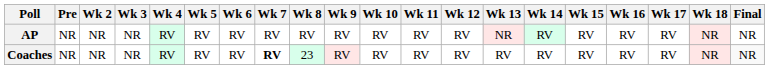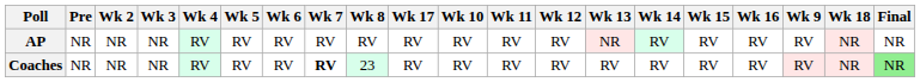 <table class="wikitable" style="white-space:nowrap;">
 <tr>
 <th>Poll</th>
 <th>Pre</th>
 <th>Wk 2</th>
 <th>Wk 3</th>
 <th>Wk 4</th>
 <th>Wk 5</th>
 <th>Wk 6</th>
 <th>Wk 7</th>
 <th>Wk 8</th>
-<th>Wk 9</th>
+<th>Wk 17</th>
 <th>Wk 10</th>
 <th>Wk 11</th>
 <th>Wk 12</th>
 <th>Wk 13</th>
 <th>Wk 14</th>
 <th>Wk 15</th>
 <th>Wk 16</th>
-<th>Wk 17</th>
+<th>Wk 9</th>
 <th>Wk 18</th>
 <th>Final</th>
 </tr>
 <tr style="text-align:center;">
 <th>AP</th>
 <td style="background:#FFF;">NR</td>
 <td style="background:#FFF;">NR</td>
 <td style="background:#FFF;">NR</td>
 <td style="background:#D8FFEB;">RV</td>
 <td style="background:#FFF;">RV</td>
 <td style="background:#FFF;">RV</td>
 <td style="background:#FFF;">RV</td>
 <td style="background:#FFF;">RV</td>
 <td style="background:#FFF;">RV</td>
 <td style="background:#FFF;">RV</td>
 <td style="background:#FFF;">RV</td>
 <td style="background:#FFF;">RV</td>
 <td style="background:#FFE6E6;">NR</td>
 <td style="background:#D8FFEB;">RV</td>
 <td style="background:#FFF;">RV</td>
 <td style="background:#FFF;">RV</td>
 <td style="background:#FFF;">RV</td>
 <td style="background:#FFE6E6;">NR</td>
 <td style="background:#FFF;">NR</td>
 </tr>
 <tr style="text-align:center;">
 <th>Coaches</th>
 <td style="background:#FFF;">NR</td>
 <td style="background:#FFF;">NR</td>
 <td style="background:#FFF;">NR</td>
 <td style="background:#D8FFEB;">RV</td>
 <td style="background:#FFF;">RV</td>
 <td style="background:#FFF;">RV</td>
 <td style="background:#FFF;"><strong>RV</strong></td>
 <td style="background:#D8FFEB;">23</td>
-<td style="background:#FFE6E6;">RV</td>
 <td style="background:#FFF;">RV</td>
 <td style="background:#FFF;">RV</td>
 <td style="background:#FFF;">RV</td>
 <td style="background:#FFF;">RV</td>
 <td style="background:#FFF;">RV</td>
 <td style="background:#FFF;">RV</td>
 <td style="background:#FFF;">RV</td>
 <td style="background:#FFF;">RV</td>
+<td style="background:#FFE6E6;">RV</td>
 <td style="background:#FFE6E6;">NR</td>
-<td>NR</td>
+<td style="background: lightgreen;">NR</td>
 </tr>
 </table>
